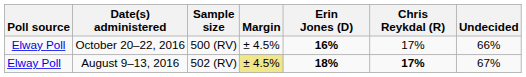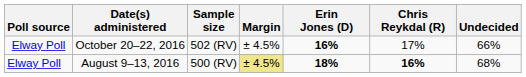 <table class="wikitable" style="font-size:90%;text-align:center;">
 <tr valign=bottom>
 <th>Poll source</th>
 <th>Date(s)<br>administered</th>
 <th>Sample<br>size</th>
 <th>Margin<br></th>
 <th style="width:100px;">Erin<br>Jones (D)</th>
 <th style="width:100px;">Chris<br>Reykdal (R)</th>
 <th>Undecided</th>
 </tr>
 <tr>
 <td><a href='#'>Elway Poll</a></td>
 <td>October 20–22, 2016</td>
-<td>500 (RV)</td>
+<td>502 (RV)</td>
 <td>± 4.5%</td>
 <td><strong>16%</strong></td>
 <td>17%</td>
 <td>66%</td>
 </tr>
 <tr>
 <td style="text-align:left;"><a href='#'>Elway Poll</a></td>
 <td>August 9–13, 2016</td>
-<td>502 (RV)</td>
+<td>500 (RV)</td>
 <td style="background: khaki;">± 4.5%</td>
 <td><strong>18%</strong></td>
-<td><strong>17%</strong></td>
-<td>67%</td>
+<td><strong>16%</strong></td>
+<td>68%</td>
 </tr>
 </table>
